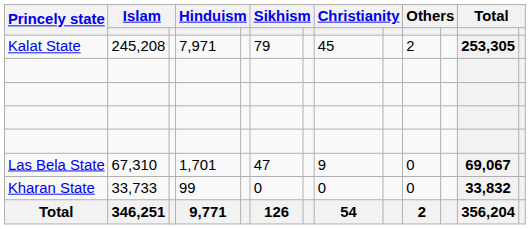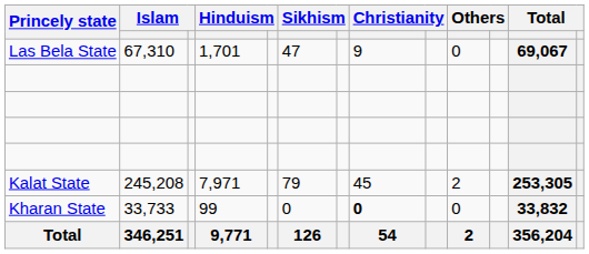 <table class="wikitable sortable">
 <tr>
 <th rowspan="2"><a href='#'>Princely state</a></th>
 <th colspan="2"><a href='#'>Islam</a> </th>
 <th colspan="2"><a href='#'>Hinduism</a> </th>
 <th colspan="2"><a href='#'>Sikhism</a> </th>
 <th colspan="2"><a href='#'>Christianity</a> </th>
 <th colspan="2">Others</th>
 <th colspan="2">Total</th>
 </tr>
 <tr>
 <th><a href='#'></a></th>
 <th></th>
 <th></th>
 <th></th>
 <th></th>
 <th></th>
 <th></th>
 <th></th>
 <th></th>
 <th></th>
 <th></th>
 <th></th>
 </tr>
 <tr>
-<td><a href='#'>Kalat State</a></td>
-<td>245,208</td>
+<td><a href='#'>Las Bela State</a></td>
+<td>67,310</td>
 <td></td>
-<td>7,971</td>
+<td>1,701</td>
 <td></td>
-<td>79</td>
+<td>47</td>
 <td></td>
-<td>45</td>
+<td>9</td>
 <td></td>
-<td>2</td>
+<td>0</td>
 <td></td>
-<th>253,305</th>
+<th>69,067</th>
 <th></th>
 </tr>
 <tr>
 <td><br></td>
 <td></td>
 <td></td>
 <td></td>
 <td></td>
 <td></td>
 <td></td>
 <td></td>
 <td></td>
 <td></td>
 <td></td>
 <th></th>
 <th></th>
 </tr>
 <tr>
 <td><br></td>
 <td></td>
 <td></td>
 <td></td>
 <td></td>
 <td></td>
 <td></td>
 <td></td>
 <td></td>
 <td></td>
 <td></td>
 <th></th>
 <th></th>
 </tr>
 <tr>
 <td><br></td>
 <td></td>
 <td></td>
 <td></td>
 <td></td>
 <td></td>
 <td></td>
 <td></td>
 <td></td>
 <td></td>
 <td></td>
 <th></th>
 <th></th>
 </tr>
 <tr>
 <td><br></td>
 <td></td>
 <td></td>
 <td></td>
 <td></td>
 <td></td>
 <td></td>
 <td></td>
 <td></td>
 <td></td>
 <td></td>
 <th></th>
 <th></th>
 </tr>
 <tr>
-<td><a href='#'>Las Bela State</a></td>
-<td>67,310</td>
+<td><a href='#'>Kalat State</a></td>
+<td>245,208</td>
 <td></td>
-<td>1,701</td>
+<td>7,971</td>
 <td></td>
-<td>47</td>
+<td>79</td>
 <td></td>
-<td>9</td>
+<td>45</td>
 <td></td>
-<td>0</td>
+<td>2</td>
 <td></td>
-<th>69,067</th>
+<th>253,305</th>
 <th></th>
 </tr>
 <tr>
 <td><a href='#'>Kharan State</a></td>
 <td>33,733</td>
 <td></td>
 <td>99</td>
 <td></td>
 <td>0</td>
 <td></td>
-<td>0</td>
+<td><strong>0</strong></td>
 <td></td>
 <td>0</td>
 <td></td>
 <th>33,832</th>
 <th></th>
 </tr>
 <tr>
 <th>Total</th>
 <th>346,251</th>
 <th></th>
 <th>9,771</th>
 <th></th>
 <th>126</th>
 <th></th>
 <th>54</th>
 <th></th>
 <th>2</th>
 <th></th>
 <th>356,204</th>
 <th></th>
 </tr>
 </table>
